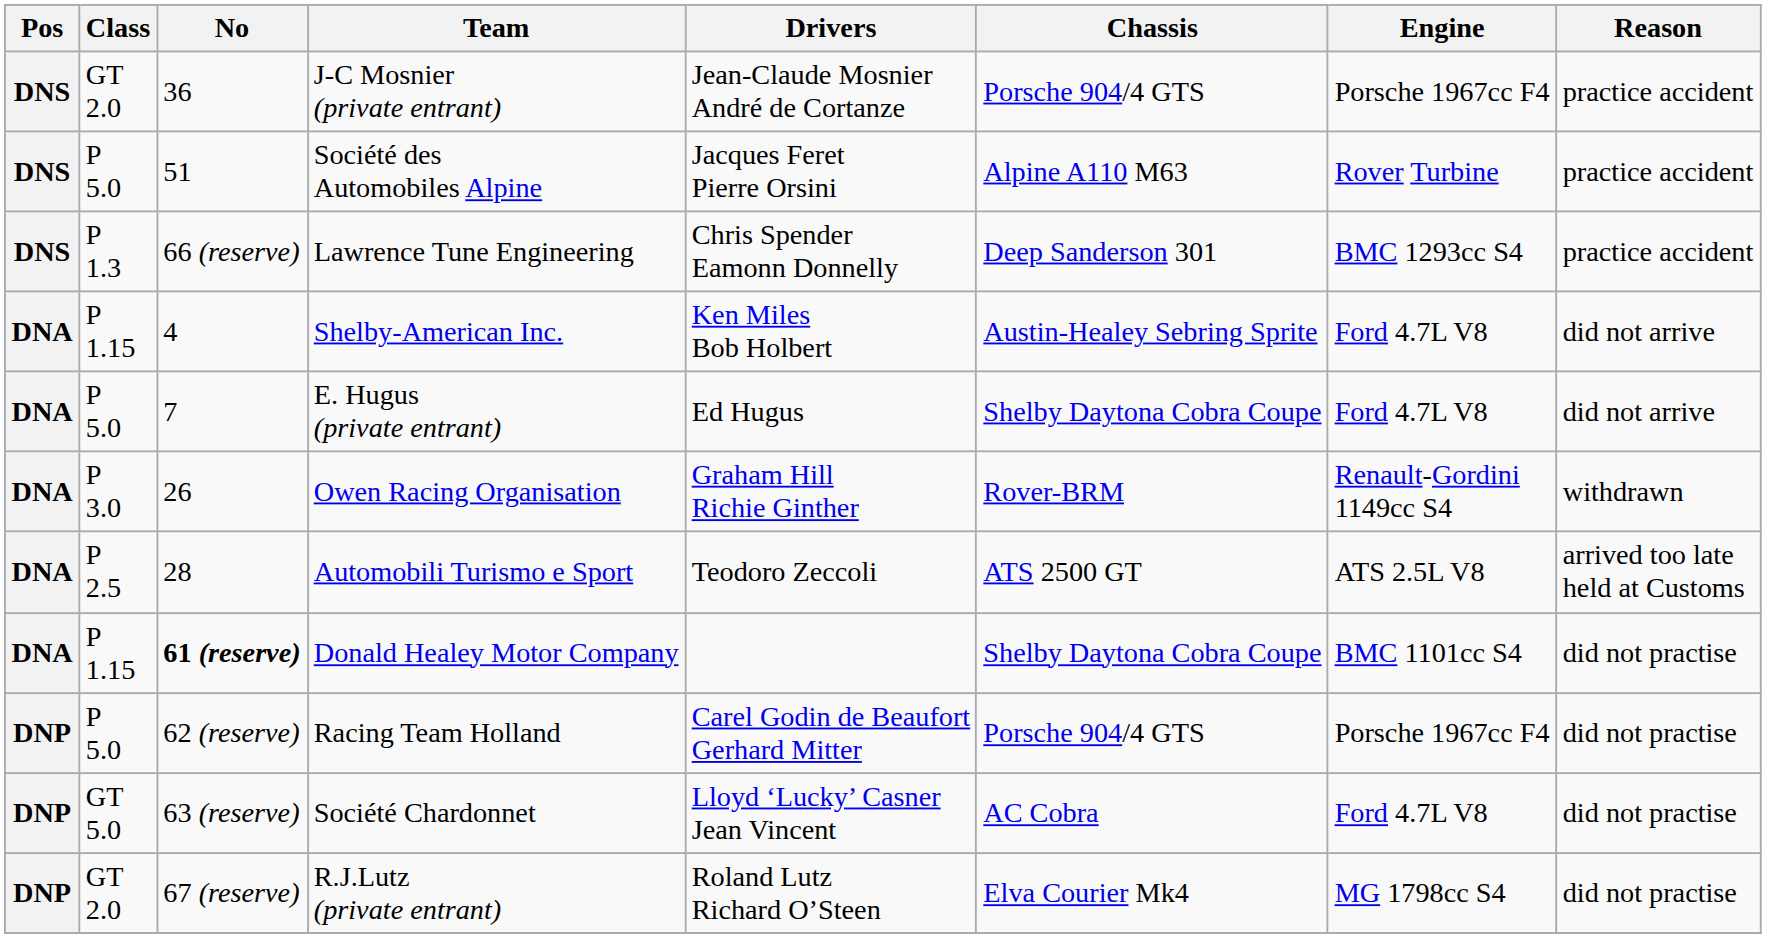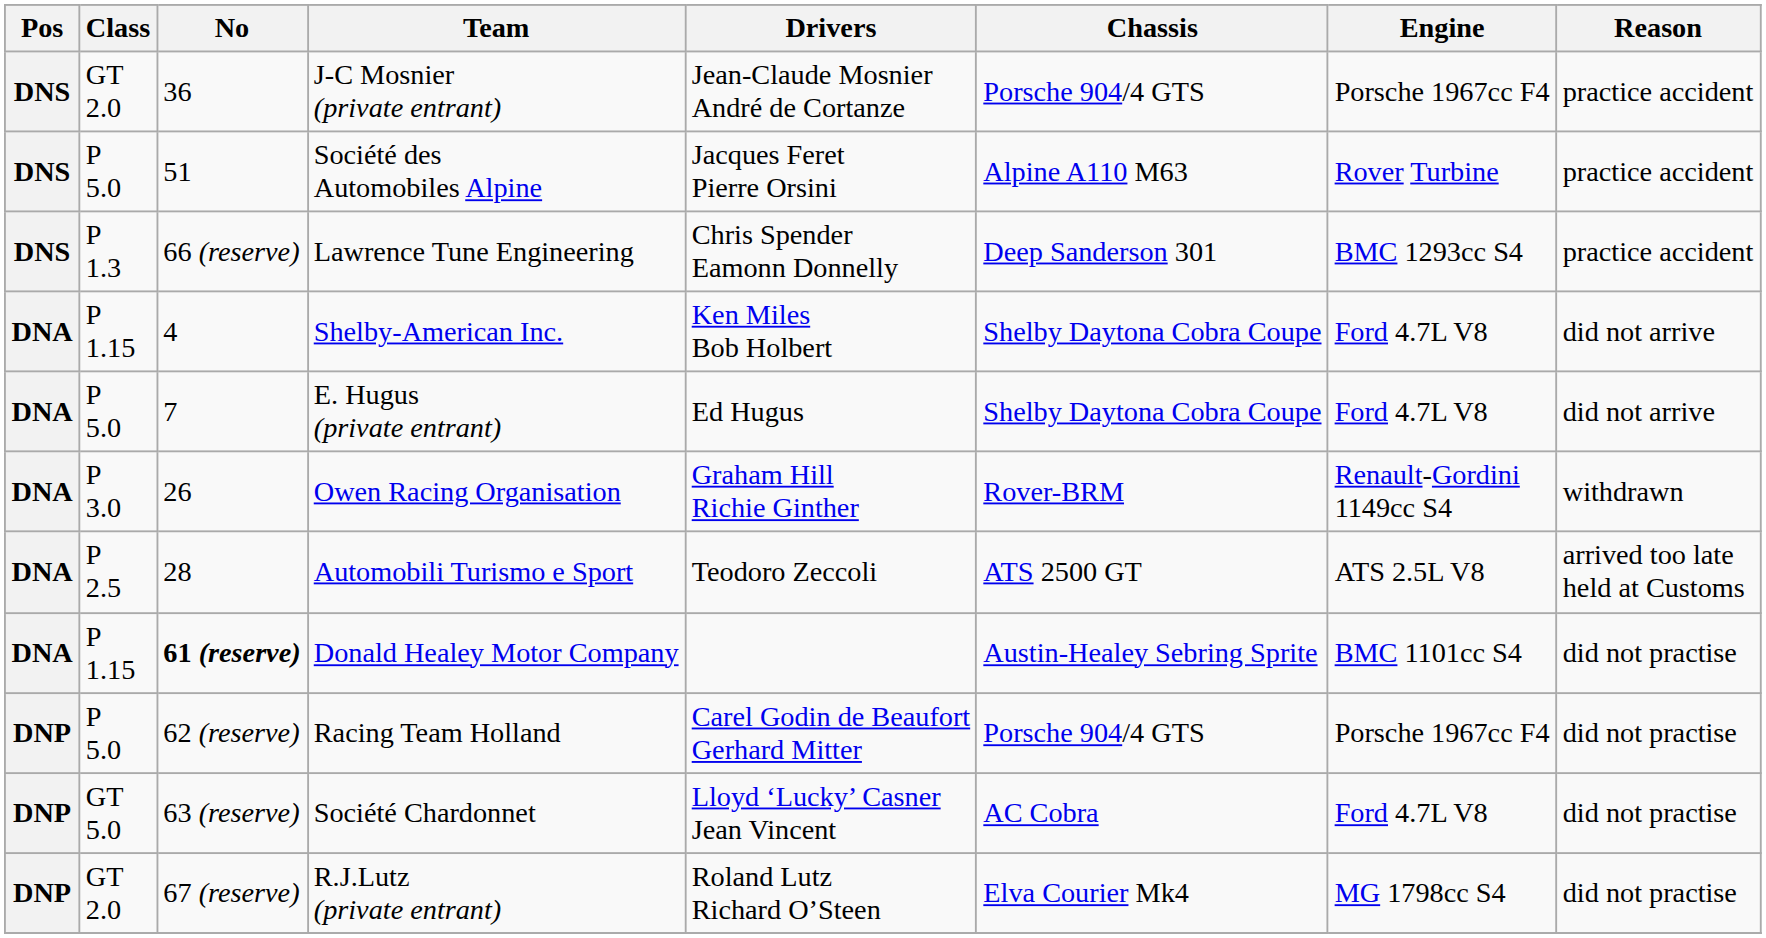 <table class="wikitable" style="font-size: 95%;">
 <tr>
 <th>Pos</th>
 <th>Class</th>
 <th>No</th>
 <th>Team</th>
 <th>Drivers</th>
 <th>Chassis</th>
 <th>Engine</th>
 <th>Reason</th>
 </tr>
 <tr>
 <th>DNS</th>
 <td>GT<br>2.0</td>
 <td>36</td>
 <td> J-C Mosnier<br><em>(private entrant)</em></td>
 <td> Jean-Claude Mosnier<br> André de Cortanze</td>
 <td><a href='#'>Porsche 904</a>/4 GTS</td>
 <td>Porsche 1967cc F4</td>
 <td>practice accident</td>
 </tr>
 <tr>
 <th>DNS</th>
 <td>P<br>5.0</td>
 <td>51</td>
 <td> Société des<br>Automobiles <a href='#'>Alpine</a></td>
 <td> Jacques Feret<br> Pierre Orsini</td>
 <td><a href='#'>Alpine A110</a> M63</td>
 <td><a href='#'>Rover</a> <a href='#'>Turbine</a></td>
 <td>practice accident</td>
 </tr>
 <tr>
 <th>DNS</th>
 <td>P<br>1.3</td>
 <td>66 <em>(reserve)</em></td>
 <td> Lawrence Tune Engineering</td>
 <td> Chris Spender<br> Eamonn Donnelly</td>
 <td><a href='#'>Deep Sanderson</a> 301</td>
 <td><a href='#'>BMC</a> 1293cc S4</td>
 <td>practice accident</td>
 </tr>
 <tr>
 <th>DNA</th>
 <td>P<br>1.15</td>
 <td>4</td>
 <td> <a href='#'>Shelby-American Inc.</a></td>
 <td> <a href='#'>Ken Miles</a><br> Bob Holbert</td>
-<td><a href='#'>Austin-Healey Sebring Sprite</a></td>
+<td><a href='#'>Shelby Daytona Cobra Coupe</a></td>
 <td><a href='#'>Ford</a> 4.7L V8</td>
 <td>did not arrive</td>
 </tr>
 <tr>
 <th>DNA</th>
 <td>P<br>5.0</td>
 <td>7</td>
 <td> E. Hugus<br><em>(private entrant)</em></td>
 <td> Ed Hugus</td>
 <td><a href='#'>Shelby Daytona Cobra Coupe</a></td>
 <td><a href='#'>Ford</a> 4.7L V8</td>
 <td>did not arrive</td>
 </tr>
 <tr>
 <th>DNA</th>
 <td>P<br>3.0</td>
 <td>26</td>
 <td> <a href='#'>Owen Racing Organisation</a></td>
 <td> <a href='#'>Graham Hill</a><br> <a href='#'>Richie Ginther</a></td>
 <td><a href='#'>Rover-BRM</a></td>
 <td><a href='#'>Renault</a>-<a href='#'>Gordini</a><br>1149cc S4</td>
 <td>withdrawn</td>
 </tr>
 <tr>
 <th>DNA</th>
 <td>P<br>2.5</td>
 <td>28</td>
 <td> <a href='#'>Automobili Turismo e Sport</a></td>
 <td> Teodoro Zeccoli</td>
 <td><a href='#'>ATS</a> 2500 GT</td>
 <td>ATS 2.5L V8</td>
 <td>arrived too late<br>held at Customs</td>
 </tr>
 <tr>
 <th>DNA</th>
 <td>P<br>1.15</td>
 <td><strong>61 <em>(reserve)</em></strong></td>
 <td> <a href='#'>Donald Healey Motor Company</a></td>
 <td></td>
-<td><a href='#'>Shelby Daytona Cobra Coupe</a></td>
+<td><a href='#'>Austin-Healey Sebring Sprite</a></td>
 <td><a href='#'>BMC</a> 1101cc S4</td>
 <td>did not practise</td>
 </tr>
 <tr>
 <th>DNP</th>
 <td>P<br>5.0</td>
 <td>62 <em>(reserve)</em></td>
 <td> Racing Team Holland</td>
 <td> <a href='#'>Carel Godin de Beaufort</a><br> <a href='#'>Gerhard Mitter</a></td>
 <td><a href='#'>Porsche 904</a>/4 GTS</td>
 <td>Porsche 1967cc F4</td>
 <td>did not practise</td>
 </tr>
 <tr>
 <th>DNP</th>
 <td>GT<br>5.0</td>
 <td>63 <em>(reserve)</em></td>
 <td> Société Chardonnet</td>
 <td> <a href='#'>Lloyd ‘Lucky’ Casner</a><br> Jean Vincent</td>
 <td><a href='#'>AC Cobra</a></td>
 <td><a href='#'>Ford</a> 4.7L V8</td>
 <td>did not practise</td>
 </tr>
 <tr>
 <th>DNP</th>
 <td>GT<br>2.0</td>
 <td>67 <em>(reserve)</em></td>
 <td> R.J.Lutz<br><em>(private entrant)</em></td>
 <td> Roland Lutz<br> Richard O’Steen</td>
 <td><a href='#'>Elva Courier</a> Mk4</td>
 <td><a href='#'>MG</a> 1798cc S4</td>
 <td>did not practise</td>
 </tr>
 <tr>
 </tr>
 </table>
